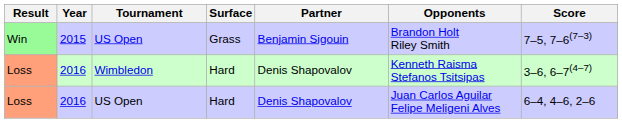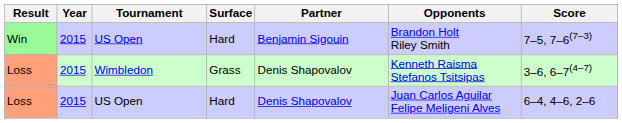 <table class="sortable wikitable">
 <tr>
 <th style="width:65px;">Result</th>
 <th style="width:40px;">Year</th>
 <th style="width:150px;">Tournament</th>
 <th style="width:50px;">Surface</th>
 <th style="width:175px;">Partner</th>
 <th style="width:175px;">Opponents</th>
 <th style="width:125px;" class="unsortable">Score</th>
 </tr>
 <tr style="background:#ccccff;">
 <td style="background:#98fb98;">Win</td>
 <td><a href='#'>2015</a></td>
 <td><a href='#'>US Open</a></td>
-<td>Grass</td>
+<td>Hard</td>
 <td> <a href='#'>Benjamin Sigouin</a></td>
 <td> <a href='#'>Brandon Holt</a> <br>  Riley Smith</td>
 <td>7–5, 7–6<sup>(7–3)</sup></td>
 </tr>
 <tr style="background:#ccffcc;">
 <td style="background:#ffa07a;">Loss</td>
-<td><a href='#'>2016</a></td>
+<td><a href='#'>2015</a></td>
 <td><a href='#'>Wimbledon</a></td>
-<td>Hard</td>
+<td>Grass</td>
 <td> Denis Shapovalov</td>
 <td> <a href='#'>Kenneth Raisma</a> <br>  <a href='#'>Stefanos Tsitsipas</a></td>
 <td>3–6, 6–7<sup>(4–7)</sup></td>
 </tr>
 <tr style="background:#ccccff;">
 <td style="background:#ffa07a;">Loss</td>
-<td><a href='#'>2016</a></td>
+<td><a href='#'>2015</a></td>
 <td>US Open</td>
 <td>Hard</td>
 <td> <a href='#'>Denis Shapovalov</a></td>
 <td> <a href='#'>Juan Carlos Aguilar</a> <br>  <a href='#'>Felipe Meligeni Alves</a></td>
 <td>6–4, 4–6, 2–6</td>
 </tr>
 </table>
